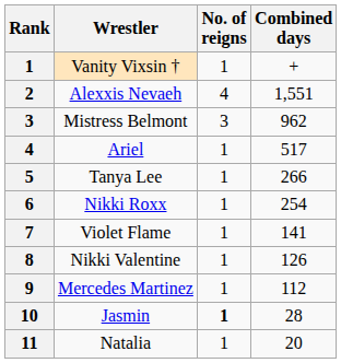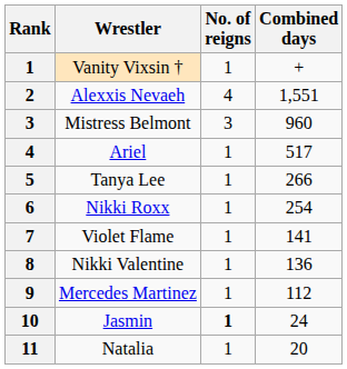 <table class="wikitable sortable" style="text-align:center;">
 <tr>
 <th>Rank</th>
 <th>Wrestler</th>
 <th>No. of<br>reigns</th>
 <th>Combined<br>days</th>
 </tr>
 <tr>
 <th>1</th>
 <td style="background:#ffe6bd;">Vanity Vixsin †</td>
 <td>1</td>
 <td>+</td>
 </tr>
 <tr>
 <th>2</th>
 <td><a href='#'>Alexxis Nevaeh</a></td>
 <td>4</td>
 <td>1,551</td>
 </tr>
 <tr>
 <th>3</th>
 <td>Mistress Belmont</td>
 <td>3</td>
-<td>962</td>
+<td>960</td>
 </tr>
 <tr>
 <th>4</th>
 <td><a href='#'>Ariel</a></td>
 <td>1</td>
 <td>517</td>
 </tr>
 <tr>
 <th>5</th>
 <td>Tanya Lee</td>
 <td>1</td>
 <td>266</td>
 </tr>
 <tr>
 <th>6</th>
 <td><a href='#'>Nikki Roxx</a></td>
 <td>1</td>
 <td>254</td>
 </tr>
 <tr>
 <th>7</th>
 <td>Violet Flame</td>
 <td>1</td>
 <td>141</td>
 </tr>
 <tr>
 <th>8</th>
 <td>Nikki Valentine</td>
 <td>1</td>
-<td>126</td>
+<td>136</td>
 </tr>
 <tr>
 <th>9</th>
 <td><a href='#'>Mercedes Martinez</a></td>
 <td>1</td>
 <td>112</td>
 </tr>
 <tr>
 <th>10</th>
 <td><a href='#'>Jasmin</a></td>
 <td><strong>1</strong></td>
-<td>28</td>
+<td>24</td>
 </tr>
 <tr>
 <th>11</th>
 <td>Natalia</td>
 <td>1</td>
 <td>20</td>
 </tr>
 </table>
